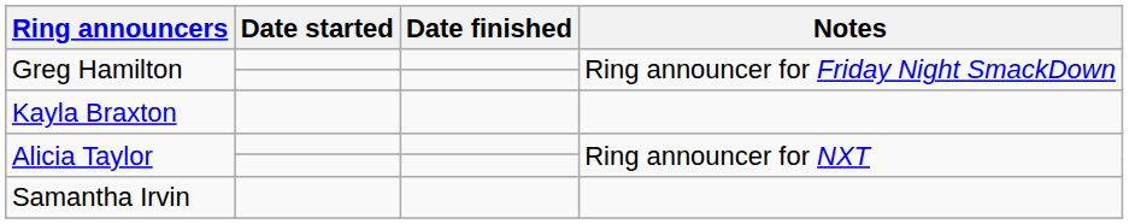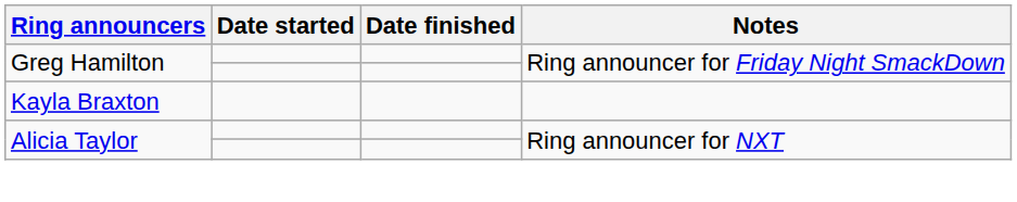 <table class="wikitable" style="font-size:88%; text-align:left;">
 <tr>
 <th><a href='#'>Ring announcers</a></th>
 <th>Date started</th>
 <th>Date finished</th>
 <th>Notes</th>
 </tr>
 <tr>
 <td rowspan="2">Greg Hamilton</td>
 <td></td>
 <td></td>
 <td rowspan="2">Ring announcer for <em><a href='#'>Friday Night SmackDown</a></em></td>
 </tr>
 <tr>
 <td></td>
 <td></td>
 </tr>
 <tr>
 <td><a href='#'>Kayla Braxton</a></td>
 <td></td>
 <td></td>
 <td></td>
 </tr>
 <tr>
 <td rowspan="2"><a href='#'>Alicia Taylor</a></td>
 <td></td>
 <td></td>
 <td rowspan="2">Ring announcer for <em><a href='#'>NXT</a></em></td>
 </tr>
 <tr>
 <td></td>
 <td></td>
 </tr>
-<tr>
-<td>Samantha Irvin</td>
-<td></td>
-<td></td>
-<td></td>
-</tr>
 </table>
